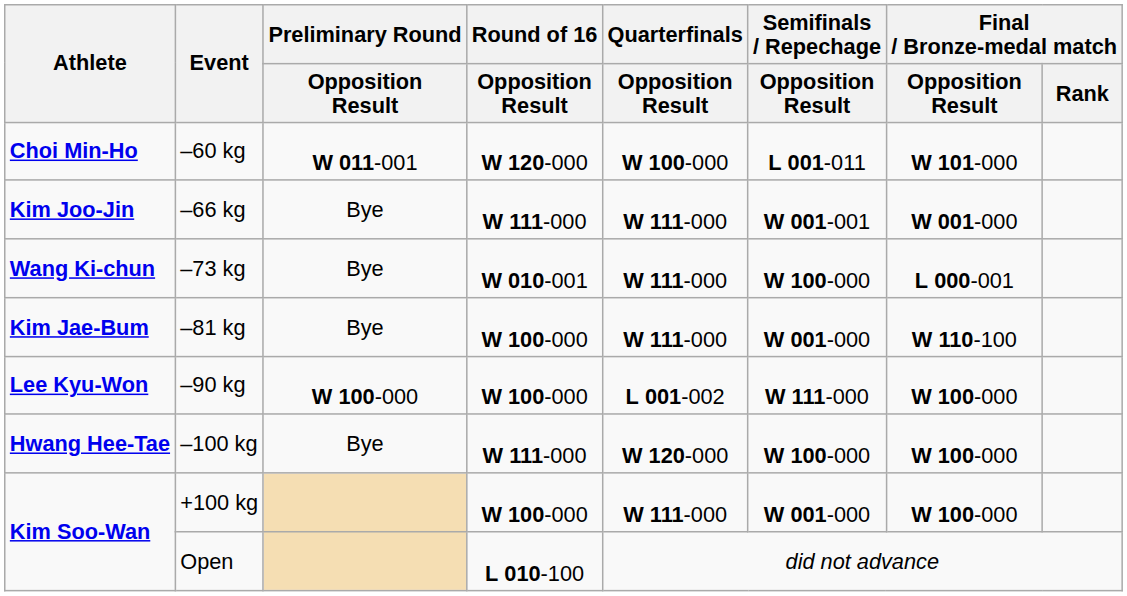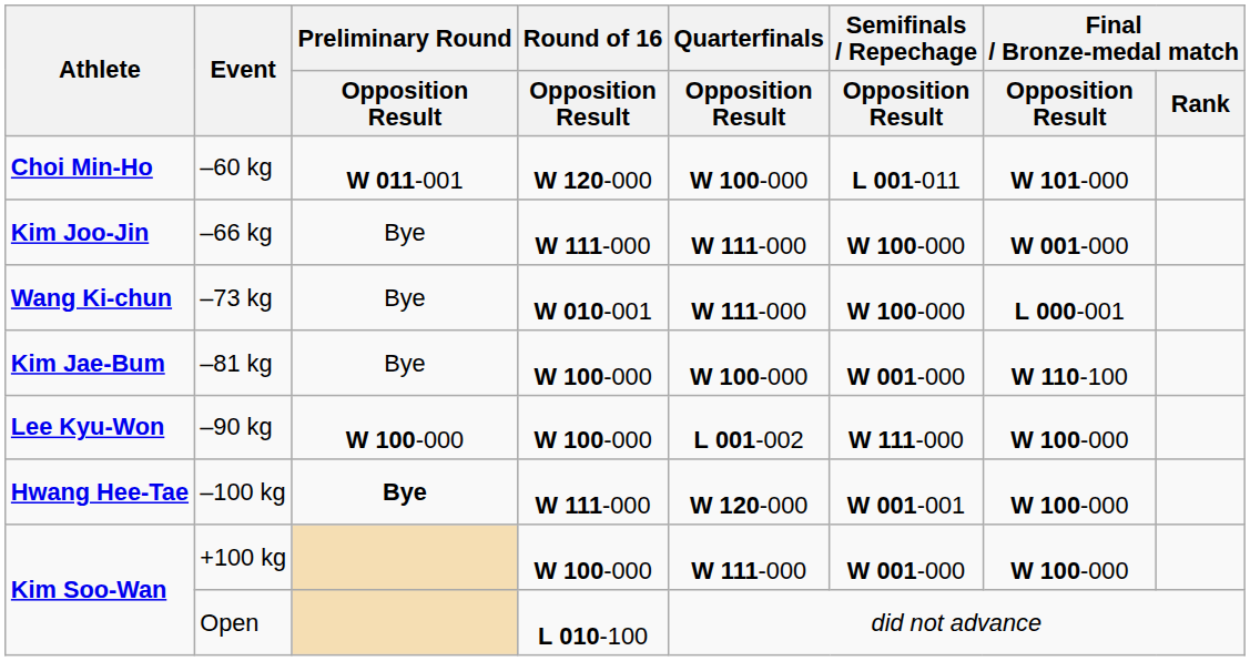 <table class="wikitable" style="font-size:90%; text-align:center;">
 <tr>
 <th rowspan="2">Athlete</th>
 <th rowspan="2">Event</th>
 <th>Preliminary Round</th>
 <th>Round of 16</th>
 <th>Quarterfinals</th>
 <th>Semifinals<br>/ Repechage</th>
 <th colspan="2">Final<br>/ Bronze-medal match</th>
 </tr>
 <tr>
 <th>Opposition<br>Result</th>
 <th>Opposition<br>Result</th>
 <th>Opposition<br>Result</th>
 <th>Opposition<br>Result</th>
 <th>Opposition<br>Result</th>
 <th>Rank</th>
 </tr>
 <tr>
 <td align=left><strong><a href='#'>Choi Min-Ho</a></strong></td>
 <td align=left>–60 kg</td>
 <td> <br> <strong>W</strong> <strong>011</strong>-001</td>
 <td> <br> <strong>W</strong> <strong>120</strong>-000</td>
 <td> <br> <strong>W</strong> <strong>100</strong>-000</td>
 <td> <br> <strong>L</strong> <strong>001</strong>-011</td>
 <td> <br> <strong>W</strong> <strong>101</strong>-000</td>
 <td></td>
 </tr>
 <tr>
 <td align=left><strong><a href='#'>Kim Joo-Jin</a></strong></td>
 <td align=left>–66 kg</td>
 <td>Bye</td>
 <td> <br> <strong>W</strong> <strong>111</strong>-000</td>
 <td> <br> <strong>W</strong> <strong>111</strong>-000</td>
-<td> <br> <strong>W</strong> <strong>001</strong>-001</td>
+<td> <br> <strong>W</strong> <strong>100</strong>-000</td>
 <td> <br> <strong>W</strong> <strong>001</strong>-000</td>
 <td></td>
 </tr>
 <tr>
 <td align=left><strong><a href='#'>Wang Ki-chun</a></strong></td>
 <td align=left>–73 kg</td>
 <td>Bye</td>
 <td> <br> <strong>W</strong> <strong>010</strong>-001</td>
 <td> <br> <strong>W</strong> <strong>111</strong>-000</td>
 <td> <br> <strong>W</strong> <strong>100</strong>-000</td>
 <td> <br> <strong>L</strong> <strong>000</strong>-001</td>
 <td></td>
 </tr>
 <tr>
 <td align=left><strong><a href='#'>Kim Jae-Bum</a></strong></td>
 <td align=left>–81 kg</td>
 <td>Bye</td>
 <td> <br> <strong>W</strong> <strong>100</strong>-000</td>
-<td> <br> <strong>W</strong> <strong>111</strong>-000</td>
+<td> <br> <strong>W</strong> <strong>100</strong>-000</td>
 <td> <br> <strong>W</strong> <strong>001</strong>-000</td>
 <td> <br> <strong>W</strong> <strong>110</strong>-100</td>
 <td></td>
 </tr>
 <tr>
 <td align=left><strong><a href='#'>Lee Kyu-Won</a></strong></td>
 <td align=left>–90 kg</td>
 <td> <br> <strong>W</strong> <strong>100</strong>-000</td>
 <td> <br> <strong>W</strong> <strong>100</strong>-000</td>
 <td> <br> <strong>L</strong> <strong>001</strong>-002</td>
 <td> <br> <strong>W</strong> <strong>111</strong>-000</td>
 <td> <br> <strong>W</strong> <strong>100</strong>-000</td>
 <td></td>
 </tr>
 <tr>
 <td align=left><strong><a href='#'>Hwang Hee-Tae</a></strong></td>
 <td align=left>–100 kg</td>
-<td>Bye</td>
+<td><strong>Bye</strong></td>
 <td> <br> <strong>W</strong> <strong>111</strong>-000</td>
 <td> <br> <strong>W</strong> <strong>120</strong>-000</td>
-<td> <br> <strong>W</strong> <strong>100</strong>-000</td>
+<td> <br> <strong>W</strong> <strong>001</strong>-001</td>
 <td> <br> <strong>W</strong> <strong>100</strong>-000</td>
 <td></td>
 </tr>
 <tr>
 <td rowspan=2 align=left><strong><a href='#'>Kim Soo-Wan</a></strong></td>
 <td align=left>+100 kg</td>
 <td bgcolor=wheat></td>
 <td> <br> <strong>W</strong> <strong>100</strong>-000</td>
 <td> <br> <strong>W</strong> <strong>111</strong>-000</td>
 <td> <br> <strong>W</strong> <strong>001</strong>-000</td>
 <td> <br> <strong>W</strong> <strong>100</strong>-000</td>
 <td></td>
 </tr>
 <tr>
 <td align=left>Open</td>
 <td bgcolor=wheat></td>
 <td> <br> <strong>L</strong> <strong>010</strong>-100</td>
 <td colspan=4><em>did not advance</em></td>
 </tr>
 </table>
